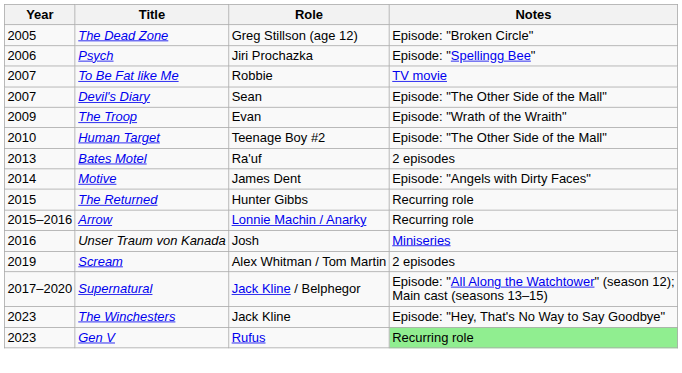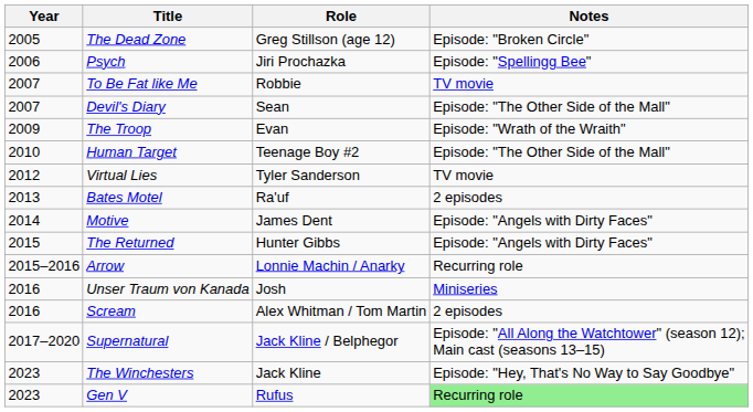 <table class="wikitable sortable">
 <tr>
 <th>Year</th>
 <th>Title</th>
 <th>Role</th>
 <th class="unsortable">Notes</th>
 </tr>
 <tr>
 <td>2005</td>
 <td data-sort-value="Dead Zone, The"><em><a href='#'>The Dead Zone</a></em></td>
 <td>Greg Stillson (age 12)</td>
 <td>Episode: "Broken Circle"</td>
 </tr>
 <tr>
 <td>2006</td>
 <td><em><a href='#'>Psych</a></em></td>
 <td>Jiri Prochazka</td>
 <td>Episode: "<a href='#'>Spellingg Bee</a>"</td>
 </tr>
 <tr>
 <td>2007</td>
 <td><em><a href='#'>To Be Fat like Me</a></em></td>
 <td>Robbie</td>
 <td><a href='#'>TV movie</a></td>
 </tr>
 <tr>
 <td>2007</td>
 <td><em><a href='#'>Devil's Diary</a></em></td>
 <td>Sean</td>
 <td>Episode: "The Other Side of the Mall"</td>
 </tr>
 <tr>
 <td>2009</td>
 <td data-sort-value="Troop, The"><em><a href='#'>The Troop</a></em></td>
 <td>Evan</td>
 <td>Episode: "Wrath of the Wraith"</td>
 </tr>
 <tr>
 <td>2010</td>
 <td><em><a href='#'>Human Target</a></em></td>
 <td>Teenage Boy #2</td>
 <td>Episode: "The Other Side of the Mall"</td>
 </tr>
 <tr>
+<td>2012</td>
+<td><em>Virtual Lies</em></td>
+<td>Tyler Sanderson</td>
+<td>TV movie</td>
+</tr>
+<tr>
 <td>2013</td>
 <td><em><a href='#'>Bates Motel</a></em></td>
 <td>Ra'uf</td>
 <td>2 episodes</td>
 </tr>
 <tr>
 <td>2014</td>
 <td><em><a href='#'>Motive</a></em></td>
 <td>James Dent</td>
 <td>Episode: "Angels with Dirty Faces"</td>
 </tr>
 <tr>
 <td>2015</td>
 <td data-sort-value="Returned, The"><em><a href='#'>The Returned</a></em></td>
 <td>Hunter Gibbs</td>
-<td>Recurring role</td>
+<td>Episode: "Angels with Dirty Faces"</td>
 </tr>
 <tr>
 <td>2015–2016</td>
 <td><em><a href='#'>Arrow</a></em></td>
 <td><a href='#'>Lonnie Machin / Anarky</a></td>
 <td>Recurring role</td>
 </tr>
 <tr>
 <td>2016</td>
 <td><em>Unser Traum von Kanada</em></td>
 <td>Josh</td>
 <td><a href='#'>Miniseries</a></td>
 </tr>
 <tr>
-<td>2019</td>
+<td>2016</td>
 <td><em><a href='#'>Scream</a></em></td>
 <td>Alex Whitman / Tom Martin</td>
 <td>2 episodes</td>
 </tr>
 <tr>
 <td>2017–2020</td>
 <td><em><a href='#'>Supernatural</a></em></td>
 <td><a href='#'>Jack Kline</a> / Belphegor</td>
 <td>Episode: "<a href='#'>All Along the Watchtower</a>" (season 12);<br>Main cast (seasons 13–15)</td>
 </tr>
 <tr>
 <td>2023</td>
 <td data-sort-value="Winchesters, The"><em><a href='#'>The Winchesters</a></em></td>
 <td>Jack Kline</td>
 <td>Episode: "Hey, That's No Way to Say Goodbye"</td>
 </tr>
 <tr>
 <td>2023</td>
 <td><em><a href='#'>Gen V</a></em></td>
 <td><a href='#'>Rufus</a></td>
 <td style="background: lightgreen;">Recurring role</td>
 </tr>
 </table>
